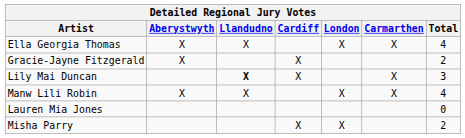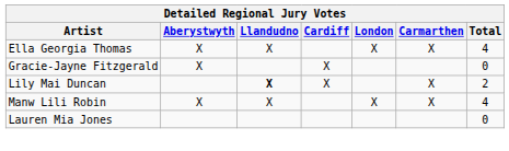 <table class="wikitable collapsible collapsed" style="margin: 1em auto 1em auto; text-align:center;">
 <tr>
 <th colspan="7">Detailed Regional Jury Votes</th>
 </tr>
 <tr>
 <th>Artist</th>
 <th><a href='#'>Aberystwyth</a></th>
 <th><a href='#'>Llandudno</a></th>
 <th><a href='#'>Cardiff</a></th>
 <th><a href='#'>London</a></th>
 <th><a href='#'>Carmarthen</a></th>
 <th>Total</th>
 </tr>
 <tr>
 <td align="left">Ella Georgia Thomas</td>
 <td>X</td>
 <td>X</td>
 <td></td>
 <td>X</td>
 <td>X</td>
 <td>4</td>
 </tr>
 <tr>
 <td align="left">Gracie-Jayne Fitzgerald</td>
 <td>X</td>
 <td></td>
 <td>X</td>
 <td></td>
 <td></td>
-<td>2</td>
+<td>0</td>
 </tr>
 <tr>
 <td align="left">Lily Mai Duncan</td>
 <td></td>
 <td><strong>X</strong></td>
 <td>X</td>
 <td></td>
 <td>X</td>
-<td>3</td>
+<td>2</td>
 </tr>
 <tr>
 <td align="left">Manw Lili Robin</td>
 <td>X</td>
 <td>X</td>
 <td></td>
 <td>X</td>
 <td>X</td>
 <td>4</td>
 </tr>
 <tr>
 <td align="left">Lauren Mia Jones</td>
 <td></td>
 <td></td>
 <td></td>
 <td></td>
 <td></td>
 <td>0</td>
 </tr>
-<tr>
-<td align="left">Misha Parry</td>
-<td></td>
-<td></td>
-<td>X</td>
-<td>X</td>
-<td></td>
-<td>2</td>
-</tr>
 </table>
